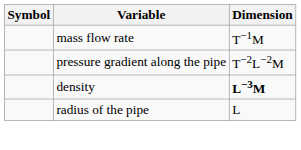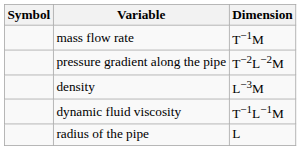 <table class="wikitable">
 <tr>
 <th>Symbol</th>
 <th>Variable</th>
 <th>Dimension</th>
 </tr>
 <tr>
 <td></td>
 <td>mass flow rate</td>
 <td>T<sup>−1</sup>M</td>
 </tr>
 <tr>
 <td></td>
 <td>pressure gradient along the pipe</td>
 <td>T<sup>−2</sup>L<sup>−2</sup>M</td>
 </tr>
 <tr>
 <td></td>
 <td>density</td>
-<td><strong>L<sup>−3</sup>M</strong></td>
+<td>L<sup>−3</sup>M</td>
+</tr>
+<tr>
+<td></td>
+<td>dynamic fluid viscosity</td>
+<td>T<sup>−1</sup>L<sup>−1</sup>M</td>
 </tr>
 <tr>
 <td></td>
 <td>radius of the pipe</td>
 <td>L</td>
 </tr>
 </table>
